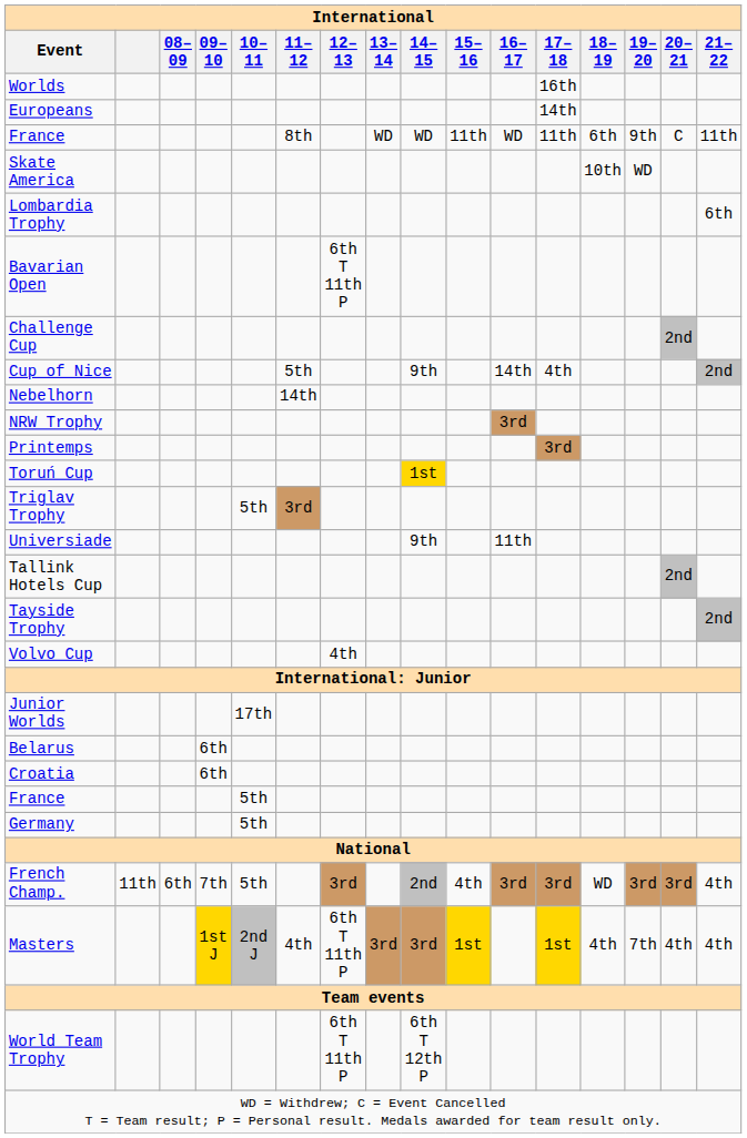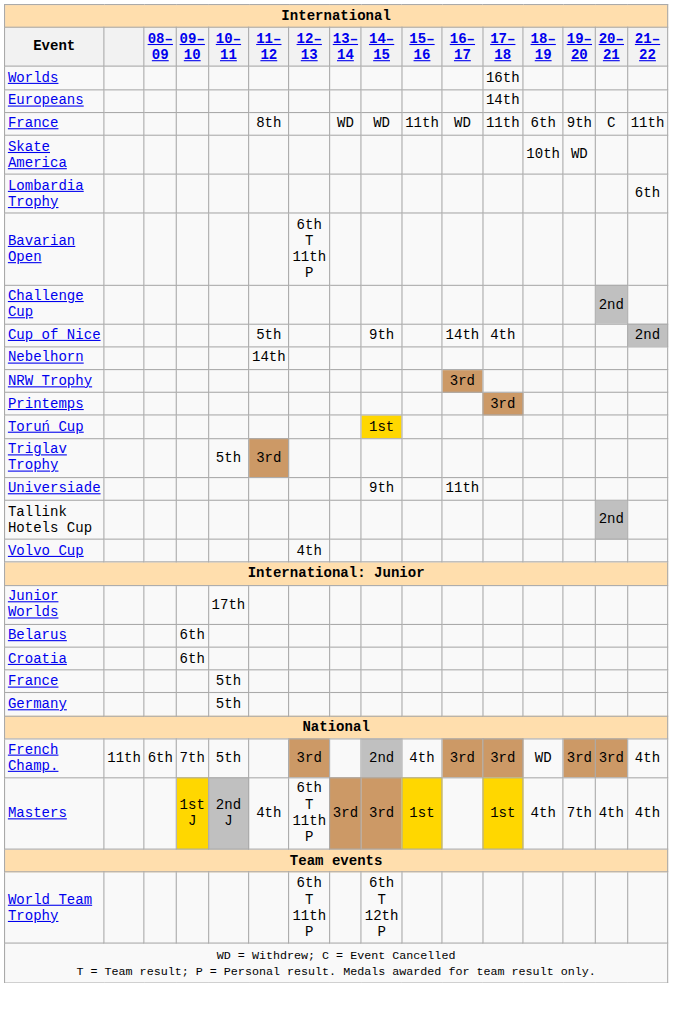 <table class="wikitable" style="text-align:center">
 <tr>
 <th colspan="16" style="background-color: #ffdead; " align="center">International</th>
 </tr>
 <tr>
 <th>Event</th>
 <th></th>
 <th><a href='#'>08–09</a></th>
 <th><a href='#'>09–10</a></th>
 <th><a href='#'>10–11</a></th>
 <th><a href='#'>11–12</a></th>
 <th><a href='#'>12–13</a></th>
 <th><a href='#'>13–14</a></th>
 <th><a href='#'>14–15</a></th>
 <th><a href='#'>15–16</a></th>
 <th><a href='#'>16–17</a></th>
 <th><a href='#'>17–18</a></th>
 <th><a href='#'>18–19</a></th>
 <th><a href='#'>19–20</a></th>
 <th><a href='#'>20–21</a></th>
 <th><a href='#'>21–22</a></th>
 </tr>
 <tr>
 <td align=left><a href='#'>Worlds</a></td>
 <td></td>
 <td></td>
 <td></td>
 <td></td>
 <td></td>
 <td></td>
 <td></td>
 <td></td>
 <td></td>
 <td></td>
 <td>16th</td>
 <td></td>
 <td></td>
 <td></td>
 <td></td>
 </tr>
 <tr>
 <td align=left><a href='#'>Europeans</a></td>
 <td></td>
 <td></td>
 <td></td>
 <td></td>
 <td></td>
 <td></td>
 <td></td>
 <td></td>
 <td></td>
 <td></td>
 <td>14th</td>
 <td></td>
 <td></td>
 <td></td>
 <td></td>
 </tr>
 <tr>
 <td align=left> <a href='#'>France</a></td>
 <td></td>
 <td></td>
 <td></td>
 <td></td>
 <td>8th</td>
 <td></td>
 <td>WD</td>
 <td>WD</td>
 <td>11th</td>
 <td>WD</td>
 <td>11th</td>
 <td>6th</td>
 <td>9th</td>
 <td>C</td>
 <td>11th</td>
 </tr>
 <tr>
 <td align=left> <a href='#'>Skate America</a></td>
 <td></td>
 <td></td>
 <td></td>
 <td></td>
 <td></td>
 <td></td>
 <td></td>
 <td></td>
 <td></td>
 <td></td>
 <td></td>
 <td>10th</td>
 <td>WD</td>
 <td></td>
 <td></td>
 </tr>
 <tr>
 <td align=left> <a href='#'>Lombardia Trophy</a></td>
 <td></td>
 <td></td>
 <td></td>
 <td></td>
 <td></td>
 <td></td>
 <td></td>
 <td></td>
 <td></td>
 <td></td>
 <td></td>
 <td></td>
 <td></td>
 <td></td>
 <td>6th</td>
 </tr>
 <tr>
 <td align="left"><a href='#'>Bavarian Open</a></td>
 <td></td>
 <td></td>
 <td></td>
 <td></td>
 <td></td>
 <td>6th T <br>11th P</td>
 <td></td>
 <td></td>
 <td></td>
 <td></td>
 <td></td>
 <td></td>
 <td></td>
 <td></td>
 <td></td>
 </tr>
 <tr>
 <td align="left"><a href='#'>Challenge Cup</a></td>
 <td></td>
 <td></td>
 <td></td>
 <td></td>
 <td></td>
 <td></td>
 <td></td>
 <td></td>
 <td></td>
 <td></td>
 <td></td>
 <td></td>
 <td></td>
 <td bgcolor="silver">2nd</td>
 <td></td>
 </tr>
 <tr>
 <td align="left"><a href='#'>Cup of Nice</a></td>
 <td></td>
 <td></td>
 <td></td>
 <td></td>
 <td>5th</td>
 <td></td>
 <td></td>
 <td>9th</td>
 <td></td>
 <td>14th</td>
 <td>4th</td>
 <td></td>
 <td></td>
 <td></td>
 <td bgcolor="silver">2nd</td>
 </tr>
 <tr>
 <td align="left"><a href='#'>Nebelhorn</a></td>
 <td></td>
 <td></td>
 <td></td>
 <td></td>
 <td>14th</td>
 <td></td>
 <td></td>
 <td></td>
 <td></td>
 <td></td>
 <td></td>
 <td></td>
 <td></td>
 <td></td>
 <td></td>
 </tr>
 <tr>
 <td align="left"><a href='#'>NRW Trophy</a></td>
 <td></td>
 <td></td>
 <td></td>
 <td></td>
 <td></td>
 <td></td>
 <td></td>
 <td></td>
 <td></td>
 <td bgcolor="cc9966">3rd</td>
 <td></td>
 <td></td>
 <td></td>
 <td></td>
 <td></td>
 </tr>
 <tr>
 <td align="left"><a href='#'>Printemps</a></td>
 <td></td>
 <td></td>
 <td></td>
 <td></td>
 <td></td>
 <td></td>
 <td></td>
 <td></td>
 <td></td>
 <td></td>
 <td bgcolor="cc9966">3rd</td>
 <td></td>
 <td></td>
 <td></td>
 <td></td>
 </tr>
 <tr>
 <td align="left"><a href='#'>Toruń Cup</a></td>
 <td></td>
 <td></td>
 <td></td>
 <td></td>
 <td></td>
 <td></td>
 <td></td>
 <td bgcolor="gold">1st</td>
 <td></td>
 <td></td>
 <td></td>
 <td></td>
 <td></td>
 <td></td>
 <td></td>
 </tr>
 <tr>
 <td align="left"><a href='#'>Triglav Trophy</a></td>
 <td></td>
 <td></td>
 <td></td>
 <td>5th</td>
 <td bgcolor="cc9966">3rd</td>
 <td></td>
 <td></td>
 <td></td>
 <td></td>
 <td></td>
 <td></td>
 <td></td>
 <td></td>
 <td></td>
 <td></td>
 </tr>
 <tr>
 <td align="left"><a href='#'>Universiade</a></td>
 <td></td>
 <td></td>
 <td></td>
 <td></td>
 <td></td>
 <td></td>
 <td></td>
 <td>9th</td>
 <td></td>
 <td>11th</td>
 <td></td>
 <td></td>
 <td></td>
 <td></td>
 <td></td>
 </tr>
 <tr>
 <td align="left">Tallink Hotels Cup</td>
 <td></td>
 <td></td>
 <td></td>
 <td></td>
 <td></td>
 <td></td>
 <td></td>
 <td></td>
 <td></td>
 <td></td>
 <td></td>
 <td></td>
 <td></td>
 <td bgcolor="silver">2nd</td>
 <td></td>
 </tr>
 <tr>
-<td align="left"><a href='#'>Tayside Trophy</a></td>
-<td></td>
-<td></td>
-<td></td>
-<td></td>
-<td></td>
-<td></td>
-<td></td>
-<td></td>
-<td></td>
-<td></td>
-<td></td>
-<td></td>
-<td></td>
-<td></td>
-<td bgcolor="silver">2nd</td>
-</tr>
-<tr>
 <td align="left"><a href='#'>Volvo Cup</a></td>
 <td></td>
 <td></td>
 <td></td>
 <td></td>
 <td></td>
 <td>4th</td>
 <td></td>
 <td></td>
 <td></td>
 <td></td>
 <td></td>
 <td></td>
 <td></td>
 <td></td>
 <td></td>
 </tr>
 <tr>
 <th colspan="16" style="background-color: #ffdead; " align="center">International: Junior</th>
 </tr>
 <tr>
 <td align="left"><a href='#'>Junior Worlds</a></td>
 <td></td>
 <td></td>
 <td></td>
 <td>17th</td>
 <td></td>
 <td></td>
 <td></td>
 <td></td>
 <td></td>
 <td></td>
 <td></td>
 <td></td>
 <td></td>
 <td></td>
 <td></td>
 </tr>
 <tr>
 <td align="left"> <a href='#'>Belarus</a></td>
 <td></td>
 <td></td>
 <td>6th</td>
 <td></td>
 <td></td>
 <td></td>
 <td></td>
 <td></td>
 <td></td>
 <td></td>
 <td></td>
 <td></td>
 <td></td>
 <td></td>
 <td></td>
 </tr>
 <tr>
 <td align="left"> <a href='#'>Croatia</a></td>
 <td></td>
 <td></td>
 <td>6th</td>
 <td></td>
 <td></td>
 <td></td>
 <td></td>
 <td></td>
 <td></td>
 <td></td>
 <td></td>
 <td></td>
 <td></td>
 <td></td>
 <td></td>
 </tr>
 <tr>
 <td align="left"> <a href='#'>France</a></td>
 <td></td>
 <td></td>
 <td></td>
 <td>5th</td>
 <td></td>
 <td></td>
 <td></td>
 <td></td>
 <td></td>
 <td></td>
 <td></td>
 <td></td>
 <td></td>
 <td></td>
 <td></td>
 </tr>
 <tr>
 <td align="left"> <a href='#'>Germany</a></td>
 <td></td>
 <td></td>
 <td></td>
 <td>5th</td>
 <td></td>
 <td></td>
 <td></td>
 <td></td>
 <td></td>
 <td></td>
 <td></td>
 <td></td>
 <td></td>
 <td></td>
 <td></td>
 </tr>
 <tr>
 <th colspan="16" style="background-color: #ffdead; " align="center">National</th>
 </tr>
 <tr>
 <td align="left"><a href='#'>French Champ.</a></td>
 <td>11th</td>
 <td>6th</td>
 <td>7th</td>
 <td>5th</td>
 <td></td>
 <td bgcolor="cc9966">3rd</td>
 <td></td>
 <td bgcolor="silver">2nd</td>
 <td>4th</td>
 <td bgcolor="cc9966">3rd</td>
 <td bgcolor="cc9966">3rd</td>
 <td>WD</td>
 <td bgcolor="cc9966">3rd</td>
 <td bgcolor="cc9966">3rd</td>
 <td>4th</td>
 </tr>
 <tr>
 <td align="left"><a href='#'>Masters</a></td>
 <td></td>
 <td></td>
 <td bgcolor="gold">1st J</td>
 <td bgcolor="silver">2nd J</td>
 <td>4th</td>
 <td>6th T <br>11th P</td>
 <td bgcolor="cc9966">3rd</td>
 <td bgcolor="cc9966">3rd</td>
 <td bgcolor="gold">1st</td>
 <td></td>
 <td bgcolor="gold">1st</td>
 <td>4th</td>
 <td>7th</td>
 <td>4th</td>
 <td>4th</td>
 </tr>
 <tr>
 <th colspan="16" style="background-color: #ffdead; " align="center">Team events</th>
 </tr>
 <tr>
 <td align="left"><a href='#'>World Team<br>Trophy</a></td>
 <td></td>
 <td></td>
 <td></td>
 <td></td>
 <td></td>
 <td>6th T <br>11th P</td>
 <td></td>
 <td>6th T <br>12th P</td>
 <td></td>
 <td></td>
 <td></td>
 <td></td>
 <td></td>
 <td></td>
 <td></td>
 </tr>
 <tr>
 <td colspan="16" align="center"><small> WD = Withdrew; C = Event Cancelled <br> T = Team result; P = Personal result. Medals awarded for team result only. </small></td>
 </tr>
 </table>
